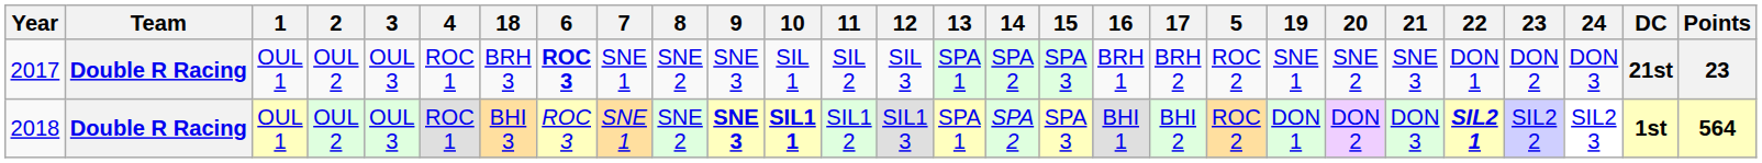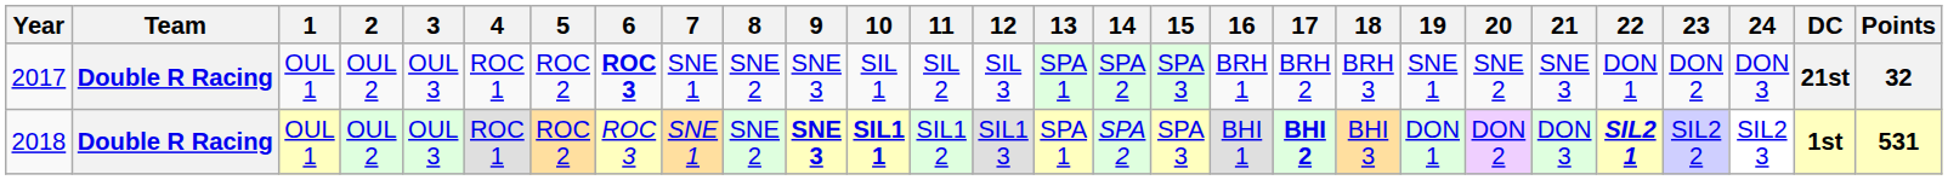 <table class="wikitable" style="text-align:center; font-size:85%">
 <tr>
 <th>Year</th>
 <th>Team</th>
 <th>1</th>
 <th>2</th>
 <th>3</th>
 <th>4</th>
-<th>18</th>
+<th>5</th>
 <th>6</th>
 <th>7</th>
 <th>8</th>
 <th>9</th>
 <th>10</th>
 <th>11</th>
 <th>12</th>
 <th>13</th>
 <th>14</th>
 <th>15</th>
 <th>16</th>
 <th>17</th>
-<th>5</th>
+<th>18</th>
 <th>19</th>
 <th>20</th>
 <th>21</th>
 <th>22</th>
 <th>23</th>
 <th>24</th>
 <th>DC</th>
 <th>Points</th>
 </tr>
 <tr>
 <td><a href='#'>2017</a></td>
 <th nowrap><a href='#'>Double R Racing</a></th>
 <td style="background:#;"><a href='#'>OUL<br>1</a></td>
 <td style="background:#;"><a href='#'>OUL<br>2</a></td>
 <td style="background:#;"><a href='#'>OUL<br>3</a></td>
 <td style="background:#;"><a href='#'>ROC<br>1</a></td>
-<td style="background:#;"><a href='#'>BRH<br>3</a></td>
+<td style="background:#;"><a href='#'>ROC<br>2</a></td>
 <td style="background:#;"><strong><a href='#'>ROC<br>3</a></strong></td>
 <td style="background:#;"><a href='#'>SNE<br>1</a></td>
 <td style="background:#;"><a href='#'>SNE<br>2</a></td>
 <td style="background:#;"><a href='#'>SNE<br>3</a></td>
 <td style="background:#;"><a href='#'>SIL<br>1</a></td>
 <td style="background:#;"><a href='#'>SIL<br>2</a></td>
 <td style="background:#;"><a href='#'>SIL<br>3</a></td>
 <td style="background:#dfffdf;"><a href='#'>SPA<br>1</a><br></td>
 <td style="background:#dfffdf;"><a href='#'>SPA<br>2</a><br></td>
 <td style="background:#dfffdf;"><a href='#'>SPA<br>3</a><br></td>
 <td style="background:#;"><a href='#'>BRH<br>1</a></td>
 <td style="background:#;"><a href='#'>BRH<br>2</a></td>
-<td style="background:#;"><a href='#'>ROC<br>2</a></td>
+<td style="background:#;"><a href='#'>BRH<br>3</a></td>
 <td style="background:#;"><a href='#'>SNE<br>1</a></td>
 <td style="background:#;"><a href='#'>SNE<br>2</a></td>
 <td style="background:#;"><a href='#'>SNE<br>3</a></td>
 <td style="background:#;"><a href='#'>DON<br>1</a></td>
 <td style="background:#;"><a href='#'>DON<br>2</a></td>
 <td style="background:#;"><a href='#'>DON<br>3</a></td>
 <th>21st</th>
-<th>23</th>
+<th>32</th>
 </tr>
 <tr>
 <td><a href='#'>2018</a></td>
 <th nowrap><a href='#'>Double R Racing</a></th>
 <td style="background:#FFFFBF;"><a href='#'>OUL<br>1</a><br></td>
 <td style="background:#DFFFDF;"><a href='#'>OUL<br>2</a><br></td>
 <td style="background:#DFFFDF;"><a href='#'>OUL<br>3</a><br></td>
 <td style="background:#DFDFDF;"><a href='#'>ROC<br>1</a><br></td>
-<td style="background:#FFDF9F;"><a href='#'>BHI<br>3</a><br></td>
+<td style="background:#FFDF9F;"><a href='#'>ROC<br>2</a><br></td>
 <td style="background:#FFFFBF;"><em><a href='#'>ROC<br>3</a></em><br></td>
 <td style="background:#FFDF9F;"><em><a href='#'>SNE<br>1</a> </em> <br></td>
 <td style="background:#DFFFDF;"><a href='#'>SNE<br>2</a><br></td>
 <td style="background:#FFFFBF;"><strong><a href='#'>SNE<br>3</a></strong><br></td>
 <td style="background:#FFFFBF;"><strong><a href='#'>SIL1<br>1</a></strong><br></td>
 <td style="background:#DFFFDF;"><a href='#'>SIL1<br>2</a><br></td>
 <td style="background:#DFDFDF;"><a href='#'>SIL1<br>3</a><br></td>
 <td style="background:#FFFFBF;"><a href='#'>SPA<br>1</a><br></td>
 <td style="background:#DFFFDF;"><em><a href='#'>SPA<br>2</a></em><br></td>
 <td style="background:#FFFFBF;"><a href='#'>SPA<br>3</a><br></td>
 <td style="background:#DFDFDF;"><a href='#'>BHI<br>1</a><br></td>
-<td style="background:#DFFFDF;"><a href='#'>BHI<br>2</a><br></td>
-<td style="background:#FFDF9F;"><a href='#'>ROC<br>2</a><br></td>
+<td style="background:#DFFFDF;"><strong><a href='#'>BHI<br>2</a><br></strong></td>
+<td style="background:#FFDF9F;"><a href='#'>BHI<br>3</a><br></td>
 <td style="background:#DFFFDF;"><a href='#'>DON<br>1</a><br></td>
 <td style="background:#EFCFFF;"><a href='#'>DON<br>2</a><br></td>
 <td style="background:#DFFFDF;"><a href='#'>DON<br>3</a><br></td>
 <td style="background:#FFFFBF;"><strong><em><a href='#'>SIL2<br>1</a></em></strong><br></td>
 <td style="background:#CFCFFF;"><a href='#'>SIL2<br>2</a><br></td>
 <td style="background:#FFFFFF;"><a href='#'>SIL2<br>3</a><br></td>
 <th style="background:#FFFFBF;">1st</th>
-<th style="background:#FFFFBF;">564</th>
+<th style="background:#FFFFBF;">531</th>
 </tr>
 </table>
